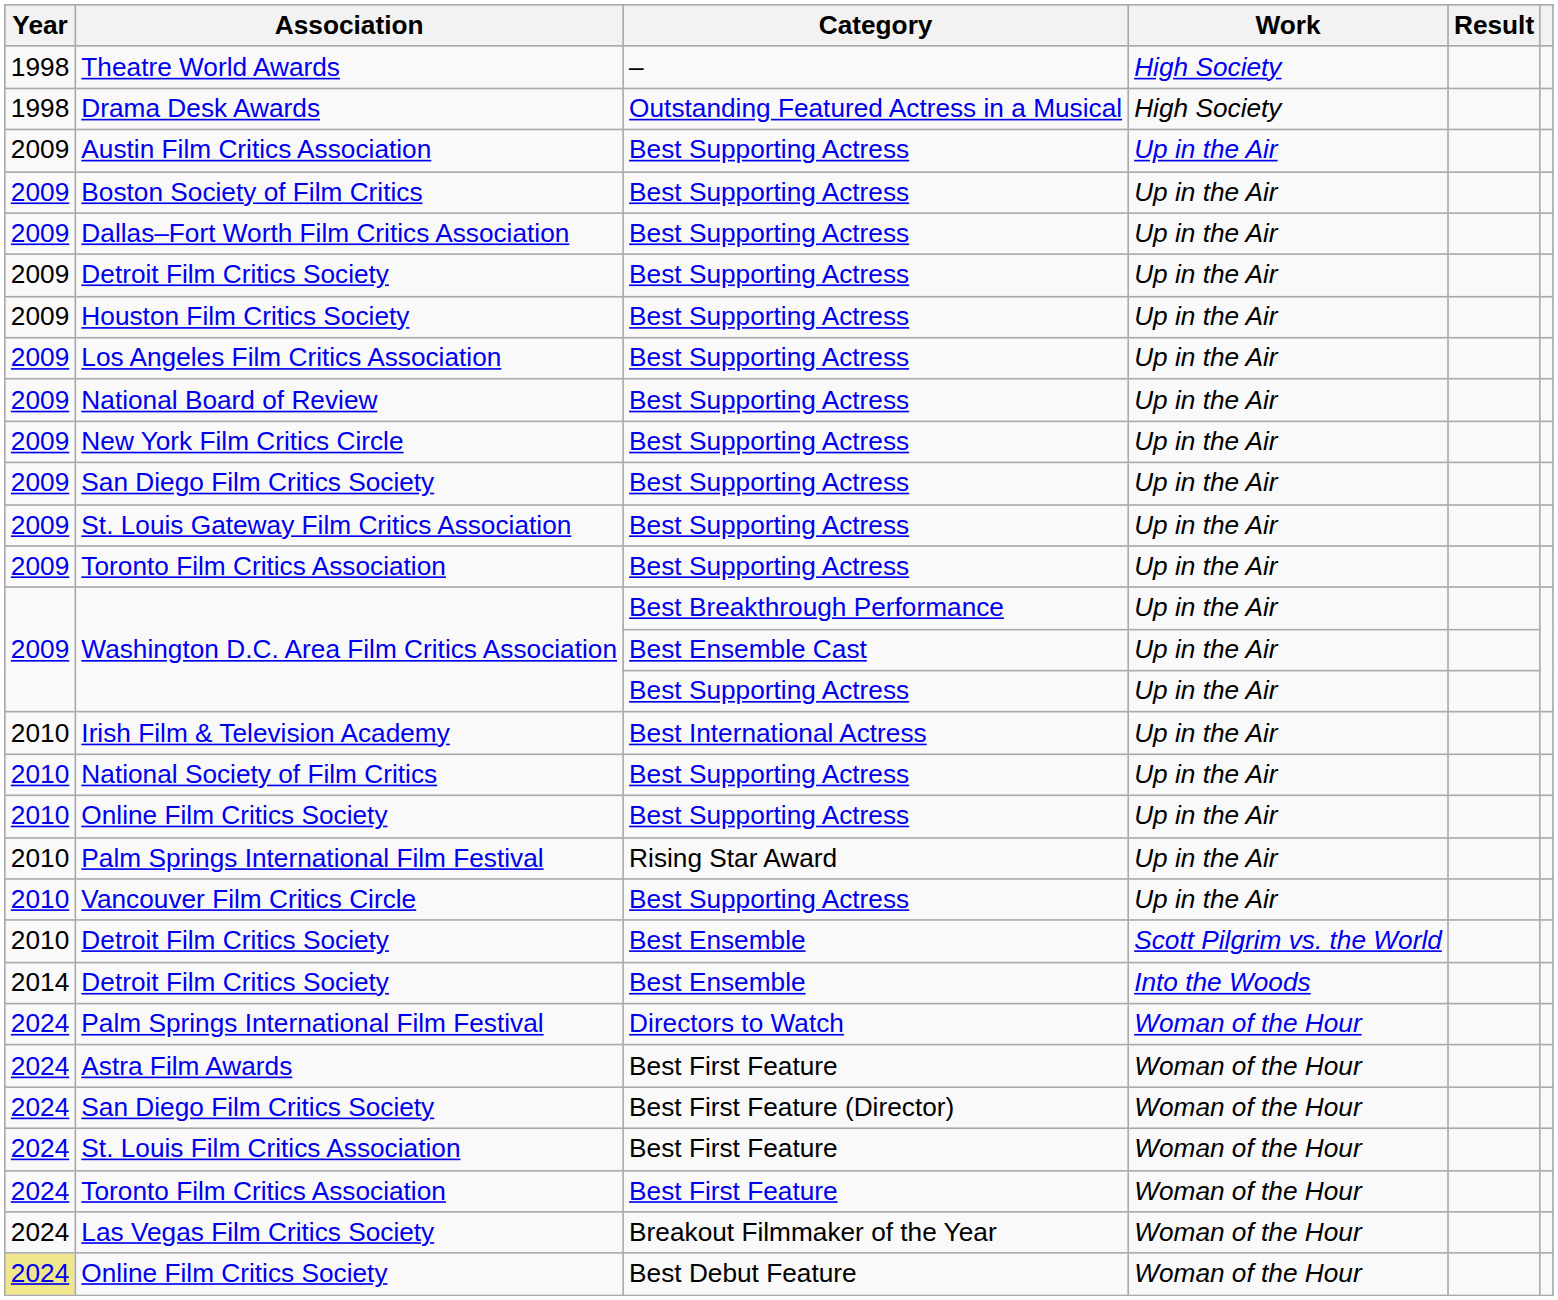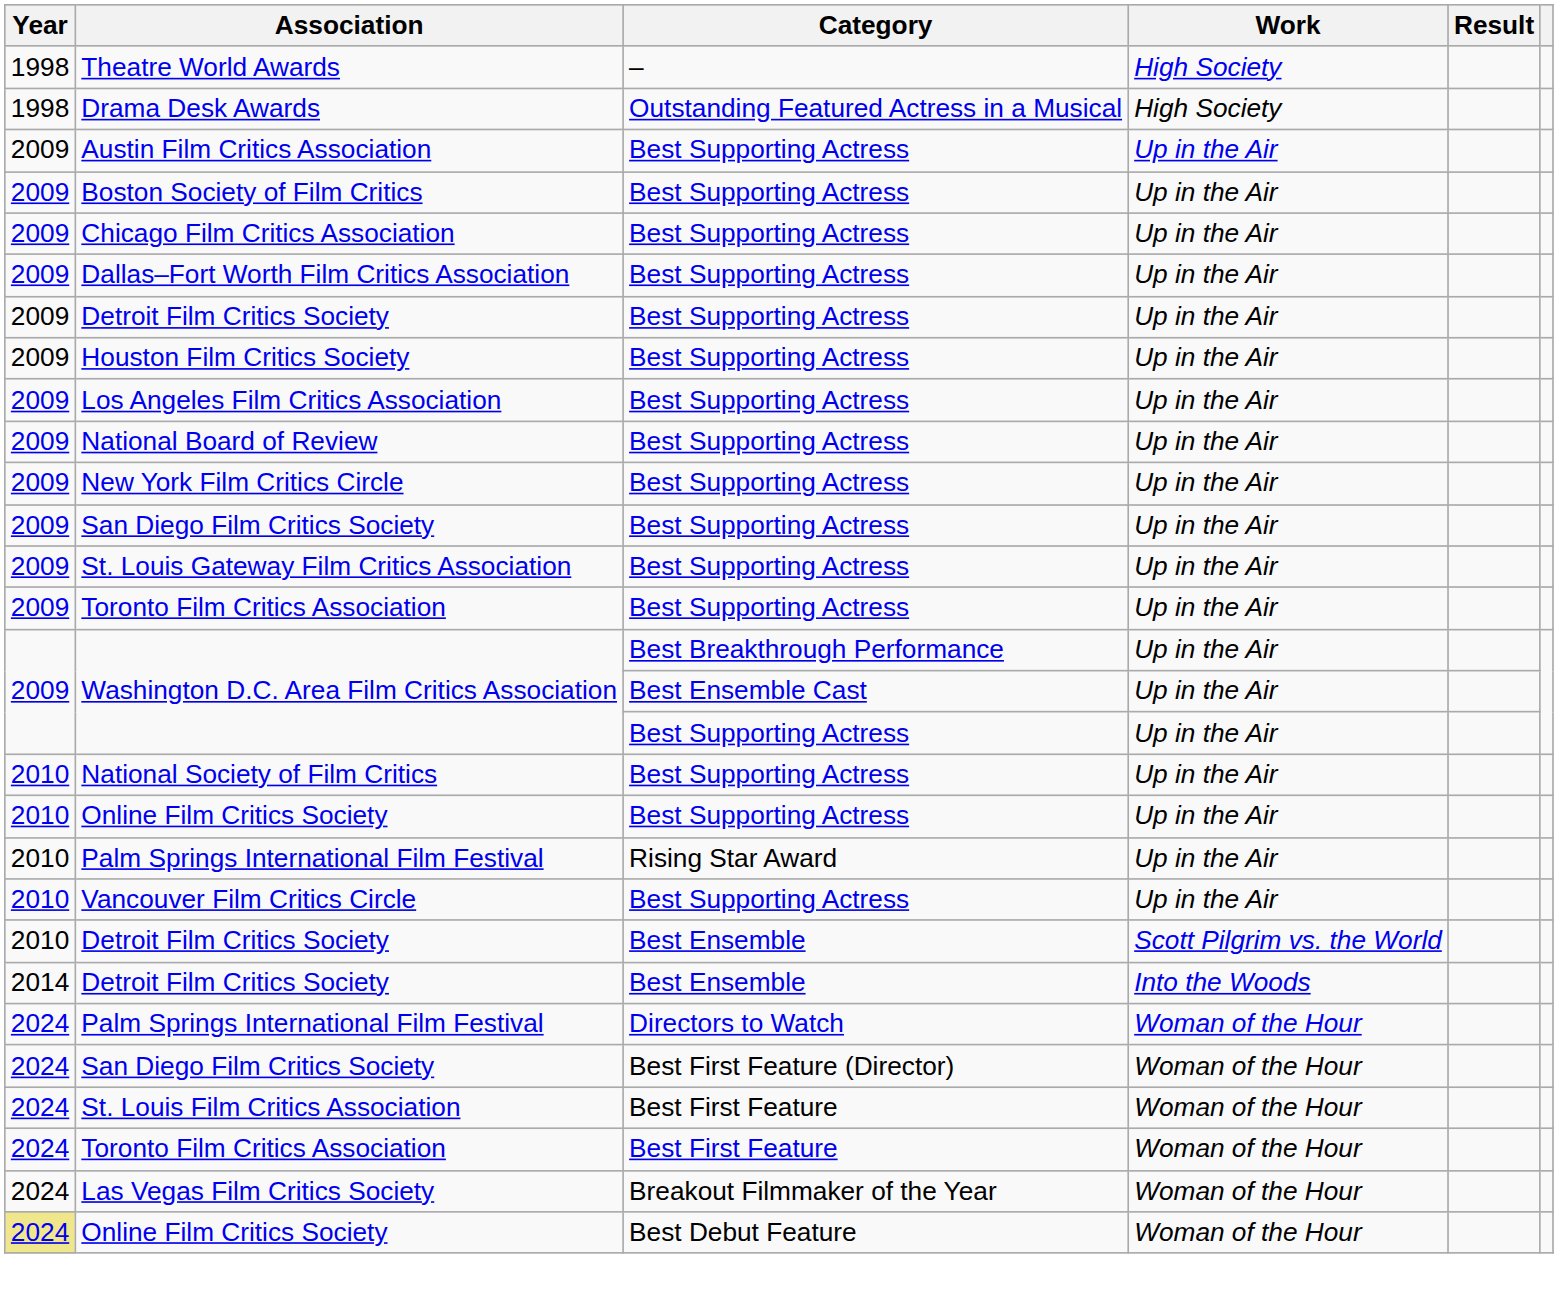 <table class="wikitable sortable">
 <tr>
 <th>Year</th>
 <th>Association</th>
 <th>Category</th>
 <th>Work</th>
 <th>Result</th>
 <th class="unsortable"></th>
 </tr>
 <tr>
 <td>1998</td>
 <td><a href='#'>Theatre World Awards</a></td>
 <td>–</td>
 <td><em><a href='#'>High Society</a></em></td>
 <td></td>
 <td style="text-align: center;"></td>
 </tr>
 <tr>
 <td>1998</td>
 <td><a href='#'>Drama Desk Awards</a></td>
 <td><a href='#'>Outstanding Featured Actress in a Musical</a></td>
 <td><em>High Society</em></td>
 <td></td>
 <td style="text-align: center;"></td>
 </tr>
 <tr>
 <td>2009</td>
 <td><a href='#'>Austin Film Critics Association</a></td>
 <td><a href='#'>Best Supporting Actress</a></td>
 <td><em><a href='#'>Up in the Air</a></em></td>
 <td></td>
 <td style="text-align: center;"></td>
 </tr>
 <tr>
 <td><a href='#'>2009</a></td>
 <td><a href='#'>Boston Society of Film Critics</a></td>
+<td><a href='#'>Best Supporting Actress</a></td>
+<td><em>Up in the Air</em></td>
+<td></td>
+<td style="text-align: center;"></td>
+</tr>
+<tr>
+<td><a href='#'>2009</a></td>
+<td><a href='#'>Chicago Film Critics Association</a></td>
 <td><a href='#'>Best Supporting Actress</a></td>
 <td><em>Up in the Air</em></td>
 <td></td>
 <td style="text-align: center;"></td>
 </tr>
 <tr>
 <td><a href='#'>2009</a></td>
 <td><a href='#'>Dallas–Fort Worth Film Critics Association</a></td>
 <td><a href='#'>Best Supporting Actress</a></td>
 <td><em>Up in the Air</em></td>
 <td></td>
 <td style="text-align: center;"></td>
 </tr>
 <tr>
 <td>2009</td>
 <td><a href='#'>Detroit Film Critics Society</a></td>
 <td><a href='#'>Best Supporting Actress</a></td>
 <td><em>Up in the Air</em></td>
 <td></td>
 <td style="text-align: center;"></td>
 </tr>
 <tr>
 <td>2009</td>
 <td><a href='#'>Houston Film Critics Society</a></td>
 <td><a href='#'>Best Supporting Actress</a></td>
 <td><em>Up in the Air</em></td>
 <td></td>
 <td style="text-align: center;"></td>
 </tr>
 <tr>
 <td><a href='#'>2009</a></td>
 <td><a href='#'>Los Angeles Film Critics Association</a></td>
 <td><a href='#'>Best Supporting Actress</a></td>
 <td><em>Up in the Air</em></td>
 <td></td>
 <td style="text-align: center;"></td>
 </tr>
 <tr>
 <td><a href='#'>2009</a></td>
 <td><a href='#'>National Board of Review</a></td>
 <td><a href='#'>Best Supporting Actress</a></td>
 <td><em>Up in the Air</em></td>
 <td></td>
 <td style="text-align: center;"></td>
 </tr>
 <tr>
 <td><a href='#'>2009</a></td>
 <td><a href='#'>New York Film Critics Circle</a></td>
 <td><a href='#'>Best Supporting Actress</a></td>
 <td><em>Up in the Air</em></td>
 <td></td>
 <td style="text-align: center;"></td>
 </tr>
 <tr>
 <td><a href='#'>2009</a></td>
 <td><a href='#'>San Diego Film Critics Society</a></td>
 <td><a href='#'>Best Supporting Actress</a></td>
 <td><em>Up in the Air</em></td>
 <td></td>
 <td style="text-align: center;"></td>
 </tr>
 <tr>
 <td><a href='#'>2009</a></td>
 <td><a href='#'>St. Louis Gateway Film Critics Association</a></td>
 <td><a href='#'>Best Supporting Actress</a></td>
 <td><em>Up in the Air</em></td>
 <td></td>
 <td style="text-align: center;"></td>
 </tr>
 <tr>
 <td><a href='#'>2009</a></td>
 <td><a href='#'>Toronto Film Critics Association</a></td>
 <td><a href='#'>Best Supporting Actress</a></td>
 <td><em>Up in the Air</em></td>
 <td></td>
 <td style="text-align: center;"></td>
 </tr>
 <tr>
 <td rowspan="3"><a href='#'>2009</a></td>
 <td rowspan="3"><a href='#'>Washington D.C. Area Film Critics Association</a></td>
 <td><a href='#'>Best Breakthrough Performance</a></td>
 <td><em>Up in the Air</em></td>
 <td></td>
 <td rowspan="3" style="text-align: center;"></td>
 </tr>
 <tr>
 <td><a href='#'>Best Ensemble Cast</a></td>
 <td><em>Up in the Air</em></td>
 <td></td>
 </tr>
 <tr>
 <td><a href='#'>Best Supporting Actress</a></td>
 <td><em>Up in the Air</em></td>
 <td></td>
 </tr>
 <tr>
-<td>2010</td>
-<td><a href='#'>Irish Film & Television Academy</a></td>
-<td><a href='#'>Best International Actress</a></td>
-<td><em>Up in the Air</em></td>
-<td></td>
-<td style="text-align: center;"></td>
-</tr>
-<tr>
 <td><a href='#'>2010</a></td>
 <td><a href='#'>National Society of Film Critics</a></td>
 <td><a href='#'>Best Supporting Actress</a></td>
 <td><em>Up in the Air</em></td>
 <td></td>
 <td style="text-align: center;"></td>
 </tr>
 <tr>
 <td><a href='#'>2010</a></td>
 <td><a href='#'>Online Film Critics Society</a></td>
 <td><a href='#'>Best Supporting Actress</a></td>
 <td><em>Up in the Air</em></td>
 <td></td>
 <td style="text-align: center;"></td>
 </tr>
 <tr>
 <td>2010</td>
 <td><a href='#'>Palm Springs International Film Festival</a></td>
 <td>Rising Star Award</td>
 <td><em>Up in the Air</em></td>
 <td></td>
 <td style="text-align: center;"></td>
 </tr>
 <tr>
 <td><a href='#'>2010</a></td>
 <td><a href='#'>Vancouver Film Critics Circle</a></td>
 <td><a href='#'>Best Supporting Actress</a></td>
 <td><em>Up in the Air</em></td>
 <td></td>
 <td style="text-align: center;"></td>
 </tr>
 <tr>
 <td>2010</td>
 <td><a href='#'>Detroit Film Critics Society</a></td>
 <td><a href='#'>Best Ensemble</a></td>
 <td><em><a href='#'>Scott Pilgrim vs. the World</a></em></td>
 <td></td>
 <td style="text-align: center;"></td>
 </tr>
 <tr>
 <td>2014</td>
 <td><a href='#'>Detroit Film Critics Society</a></td>
 <td><a href='#'>Best Ensemble</a></td>
 <td><em><a href='#'>Into the Woods</a></em></td>
 <td></td>
 <td style="text-align: center;"></td>
 </tr>
 <tr>
 <td><a href='#'>2024</a></td>
 <td><a href='#'>Palm Springs International Film Festival</a></td>
 <td><a href='#'>Directors to Watch</a></td>
 <td><em><a href='#'>Woman of the Hour</a></em></td>
 <td></td>
 <td style="text-align: center;"></td>
 </tr>
 <tr>
 <td><a href='#'>2024</a></td>
-<td><a href='#'>Astra Film Awards</a></td>
-<td>Best First Feature</td>
-<td><em>Woman of the Hour</em></td>
-<td></td>
-<td style="text-align: center;"></td>
-</tr>
-<tr>
-<td><a href='#'>2024</a></td>
 <td><a href='#'>San Diego Film Critics Society</a></td>
 <td>Best First Feature (Director)</td>
 <td><em>Woman of the Hour</em></td>
 <td></td>
 <td style="text-align:center;"></td>
 </tr>
 <tr>
 <td><a href='#'>2024</a></td>
 <td><a href='#'>St. Louis Film Critics Association</a></td>
 <td>Best First Feature</td>
 <td><em>Woman of the Hour</em></td>
 <td></td>
 <td style="text-align: center;"></td>
 </tr>
 <tr>
 <td><a href='#'>2024</a></td>
 <td><a href='#'>Toronto Film Critics Association</a></td>
 <td><a href='#'>Best First Feature</a></td>
 <td><em>Woman of the Hour</em></td>
 <td></td>
 <td style="text-align: center;"></td>
 </tr>
 <tr>
 <td>2024</td>
 <td><a href='#'>Las Vegas Film Critics Society</a></td>
 <td>Breakout Filmmaker of the Year</td>
 <td><em>Woman of the Hour</em></td>
 <td></td>
 <td style="text-align: center;"></td>
 </tr>
 <tr>
 <td style="background: khaki;"><a href='#'>2024</a></td>
 <td><a href='#'>Online Film Critics Society</a></td>
 <td>Best Debut Feature</td>
 <td><em>Woman of the Hour</em></td>
 <td></td>
 <td style="text-align: center;"></td>
 </tr>
 </table>
